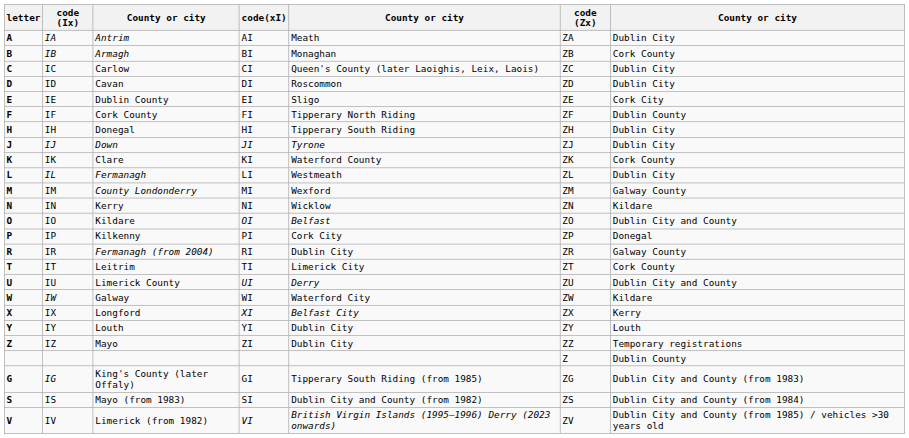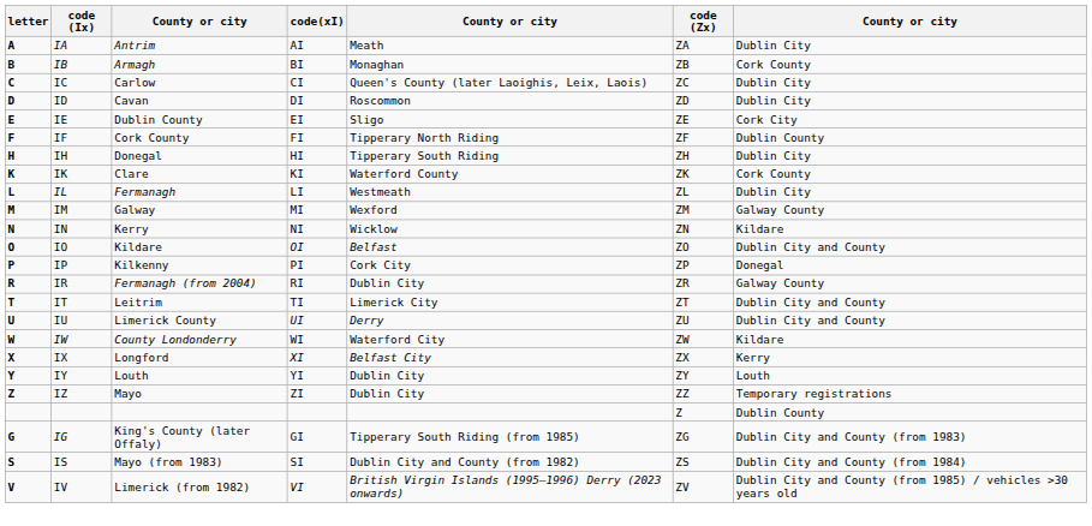 <table class="wikitable sortable">
 <tr>
 <th>letter</th>
 <th>code (I<strong>x</strong>)</th>
 <th>County or city</th>
 <th>code(<strong>x</strong>I)</th>
 <th>County or city</th>
 <th>code (Z<strong>x</strong>)</th>
 <th>County or city</th>
 </tr>
 <tr>
 <td><strong>A</strong></td>
 <td><em>IA</em></td>
 <td><em>Antrim</em></td>
 <td>AI</td>
 <td>Meath</td>
 <td>ZA</td>
 <td>Dublin City</td>
 </tr>
 <tr>
 <td><strong>B</strong></td>
 <td><em>IB</em></td>
 <td><em>Armagh</em></td>
 <td>BI</td>
 <td>Monaghan</td>
 <td>ZB</td>
 <td>Cork County</td>
 </tr>
 <tr>
 <td><strong>C</strong></td>
 <td>IC</td>
 <td>Carlow</td>
 <td>CI</td>
 <td>Queen's County (later Laoighis, Leix, Laois)</td>
 <td>ZC</td>
 <td>Dublin City</td>
 </tr>
 <tr>
 <td><strong>D</strong></td>
 <td>ID</td>
 <td>Cavan</td>
 <td>DI</td>
 <td>Roscommon</td>
 <td>ZD</td>
 <td>Dublin City</td>
 </tr>
 <tr>
 <td><strong>E</strong></td>
 <td>IE</td>
 <td>Dublin County</td>
 <td>EI</td>
 <td>Sligo</td>
 <td>ZE</td>
 <td>Cork City</td>
 </tr>
 <tr>
 <td><strong>F</strong></td>
 <td>IF</td>
 <td>Cork County</td>
 <td>FI</td>
 <td>Tipperary North Riding</td>
 <td>ZF</td>
 <td>Dublin County</td>
 </tr>
 <tr>
 <td><strong>H</strong></td>
 <td>IH</td>
 <td>Donegal</td>
 <td>HI</td>
 <td>Tipperary South Riding</td>
 <td>ZH</td>
 <td>Dublin City</td>
 </tr>
 <tr>
-<td><strong>J</strong></td>
-<td><em>IJ</em></td>
-<td><em>Down</em></td>
-<td><em>JI</em></td>
-<td><em>Tyrone</em></td>
-<td>ZJ</td>
-<td>Dublin City</td>
-</tr>
-<tr>
 <td><strong>K</strong></td>
 <td>IK</td>
 <td>Clare</td>
 <td>KI</td>
 <td>Waterford County</td>
 <td>ZK</td>
 <td>Cork County</td>
 </tr>
 <tr>
 <td><strong>L</strong></td>
 <td><em>IL</em></td>
 <td><em>Fermanagh</em></td>
 <td>LI</td>
 <td>Westmeath</td>
 <td>ZL</td>
 <td>Dublin City</td>
 </tr>
 <tr>
 <td><strong>M</strong></td>
 <td>IM</td>
-<td><em>County Londonderry</em></td>
+<td>Galway</td>
 <td>MI</td>
 <td>Wexford</td>
 <td>ZM</td>
 <td>Galway County</td>
 </tr>
 <tr>
 <td><strong>N</strong></td>
 <td>IN</td>
 <td>Kerry</td>
 <td>NI</td>
 <td>Wicklow</td>
 <td>ZN</td>
 <td>Kildare</td>
 </tr>
 <tr>
 <td><strong>O</strong></td>
 <td>IO</td>
 <td>Kildare</td>
 <td><em>OI</em></td>
 <td><em>Belfast</em></td>
 <td>ZO</td>
 <td>Dublin City and County</td>
 </tr>
 <tr>
 <td><strong>P</strong></td>
 <td>IP</td>
 <td>Kilkenny</td>
 <td>PI</td>
 <td>Cork City</td>
 <td>ZP</td>
 <td>Donegal</td>
 </tr>
 <tr>
 <td><strong>R</strong></td>
 <td>IR</td>
 <td><em>Fermanagh (from 2004)</em></td>
 <td>RI</td>
 <td>Dublin City</td>
 <td>ZR</td>
 <td>Galway County</td>
 </tr>
 <tr>
 <td><strong>T</strong></td>
 <td>IT</td>
 <td>Leitrim</td>
 <td>TI</td>
 <td>Limerick City</td>
 <td>ZT</td>
-<td>Cork County</td>
+<td>Dublin City and County</td>
 </tr>
 <tr>
 <td><strong>U</strong></td>
 <td>IU</td>
 <td>Limerick County</td>
 <td><em>UI</em></td>
 <td><em>Derry</em></td>
 <td>ZU</td>
 <td>Dublin City and County</td>
 </tr>
 <tr>
 <td><strong>W</strong></td>
 <td><em>IW</em></td>
-<td>Galway</td>
+<td><em>County Londonderry</em></td>
 <td>WI</td>
 <td>Waterford City</td>
 <td>ZW</td>
 <td>Kildare</td>
 </tr>
 <tr>
 <td><strong>X</strong></td>
 <td>IX</td>
 <td>Longford</td>
 <td><em>XI</em></td>
 <td><em>Belfast City</em></td>
 <td>ZX</td>
 <td>Kerry</td>
 </tr>
 <tr>
 <td><strong>Y</strong></td>
 <td>IY</td>
 <td>Louth</td>
 <td>YI</td>
 <td>Dublin City</td>
 <td>ZY</td>
 <td>Louth</td>
 </tr>
 <tr>
 <td><strong>Z</strong></td>
 <td>IZ</td>
 <td>Mayo</td>
 <td>ZI</td>
 <td>Dublin City</td>
 <td>ZZ</td>
 <td>Temporary registrations</td>
 </tr>
 <tr>
 <td></td>
 <td></td>
 <td></td>
 <td></td>
 <td></td>
 <td>Z</td>
 <td>Dublin County</td>
 </tr>
 <tr>
 <td><strong>G</strong></td>
 <td><em>IG</em></td>
 <td>King's County (later Offaly)</td>
 <td>GI</td>
 <td>Tipperary South Riding (from 1985)</td>
 <td>ZG</td>
 <td>Dublin City and County (from 1983)</td>
 </tr>
 <tr>
 <td><strong>S</strong></td>
 <td>IS</td>
 <td>Mayo (from 1983)</td>
 <td>SI</td>
 <td>Dublin City and County (from 1982)</td>
 <td>ZS</td>
 <td>Dublin City and County (from 1984)</td>
 </tr>
 <tr>
 <td><strong>V</strong></td>
 <td>IV</td>
 <td>Limerick (from 1982)</td>
 <td><em>VI</em></td>
 <td><em>British Virgin Islands (1995–1996) Derry (2023 onwards)</em></td>
 <td>ZV</td>
 <td>Dublin City and County (from 1985) / vehicles >30 years old</td>
 </tr>
 </table>
